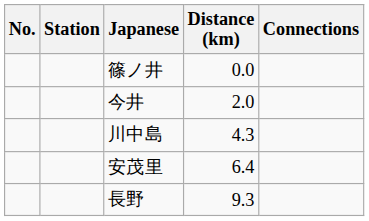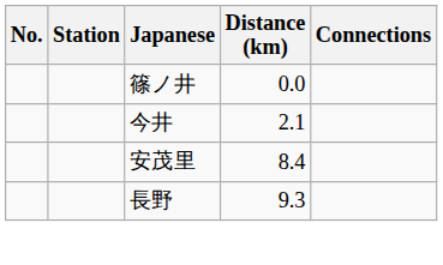 <table class="wikitable">
 <tr>
 <th>No.</th>
 <th>Station</th>
 <th>Japanese</th>
 <th>Distance<br>(km)</th>
 <th>Connections</th>
 </tr>
 <tr>
 <td></td>
 <td></td>
 <td>篠ノ井</td>
 <td style="text-align:right;">0.0</td>
 <td></td>
 </tr>
 <tr>
 <td></td>
 <td></td>
 <td>今井</td>
-<td style="text-align:right;">2.0</td>
-<td> </td>
-</tr>
-<tr>
-<td></td>
-<td></td>
-<td>川中島</td>
-<td style="text-align:right;">4.3</td>
+<td style="text-align:right;">2.1</td>
 <td> </td>
 </tr>
 <tr>
 <td></td>
 <td></td>
 <td>安茂里</td>
-<td style="text-align:right;">6.4</td>
+<td style="text-align:right;">8.4</td>
 <td> </td>
 </tr>
 <tr>
 <td></td>
 <td></td>
 <td>長野</td>
 <td style="text-align:right;">9.3</td>
 <td></td>
 </tr>
 </table>
